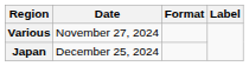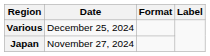 <table class="wikitable plainrowheaders">
 <tr>
 <th scope="col">Region</th>
 <th scope="col">Date</th>
 <th scope="col">Format</th>
 <th scope="col">Label</th>
 </tr>
 <tr>
 <th scope="row">Various</th>
-<td>November 27, 2024</td>
+<td>December 25, 2024</td>
 <td></td>
 <td rowspan="2"></td>
 </tr>
 <tr>
 <th scope="row">Japan</th>
-<td>December 25, 2024</td>
+<td>November 27, 2024</td>
 <td></td>
 </tr>
 </table>
